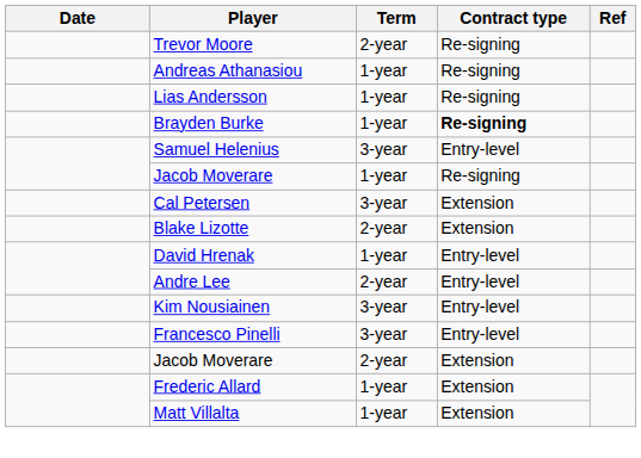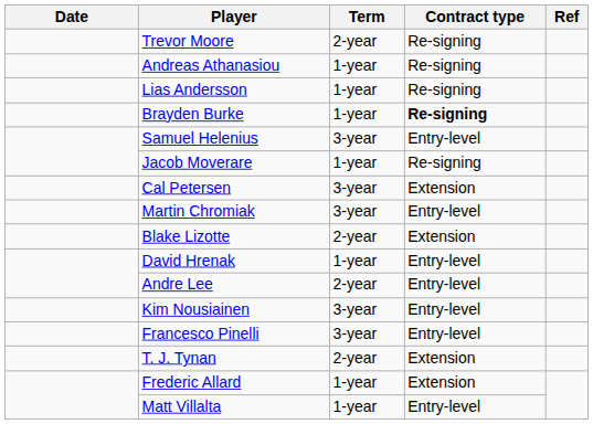 <table class="wikitable">
 <tr>
 <th style="width: 10em;">Date</th>
 <th style="width: 14em;">Player</th>
 <th style="width: 5em;">Term</th>
 <th style="width: 10em;">Contract type</th>
 <th style="width: 2.5em;">Ref</th>
 </tr>
 <tr>
 <td></td>
 <td><a href='#'>Trevor Moore</a></td>
 <td>2-year</td>
 <td>Re-signing</td>
 <td></td>
 </tr>
 <tr>
 <td></td>
 <td><a href='#'>Andreas Athanasiou</a></td>
 <td>1-year</td>
 <td>Re-signing</td>
 <td></td>
 </tr>
 <tr>
 <td></td>
 <td><a href='#'>Lias Andersson</a></td>
 <td>1-year</td>
 <td>Re-signing</td>
 <td></td>
 </tr>
 <tr>
 <td></td>
 <td><a href='#'>Brayden Burke</a></td>
 <td>1-year</td>
 <td><strong>Re-signing</strong></td>
 <td></td>
 </tr>
 <tr>
 <td rowspan=2></td>
 <td><a href='#'>Samuel Helenius</a></td>
 <td>3-year</td>
 <td>Entry-level</td>
 <td></td>
 </tr>
 <tr>
 <td><a href='#'>Jacob Moverare</a></td>
 <td>1-year</td>
 <td>Re-signing</td>
 <td></td>
 </tr>
 <tr>
 <td></td>
 <td><a href='#'>Cal Petersen</a></td>
 <td>3-year</td>
 <td>Extension</td>
 <td></td>
 </tr>
 <tr>
 <td></td>
+<td><a href='#'>Martin Chromiak</a></td>
+<td>3-year</td>
+<td>Entry-level</td>
+<td></td>
+</tr>
+<tr>
+<td></td>
 <td><a href='#'>Blake Lizotte</a></td>
 <td>2-year</td>
 <td>Extension</td>
 <td></td>
 </tr>
 <tr>
 <td rowspan=2></td>
 <td><a href='#'>David Hrenak</a></td>
 <td>1-year</td>
 <td>Entry-level</td>
 <td></td>
 </tr>
 <tr>
 <td><a href='#'>Andre Lee</a></td>
 <td>2-year</td>
 <td>Entry-level</td>
 <td></td>
 </tr>
 <tr>
 <td></td>
 <td><a href='#'>Kim Nousiainen</a></td>
 <td>3-year</td>
 <td>Entry-level</td>
 <td></td>
 </tr>
 <tr>
 <td></td>
 <td><a href='#'>Francesco Pinelli</a></td>
 <td>3-year</td>
 <td>Entry-level</td>
 <td></td>
 </tr>
 <tr>
 <td></td>
-<td>Jacob Moverare</td>
+<td><a href='#'>T. J. Tynan</a></td>
 <td>2-year</td>
 <td>Extension</td>
 <td></td>
 </tr>
 <tr>
 <td rowspan=2></td>
 <td><a href='#'>Frederic Allard</a></td>
 <td>1-year</td>
 <td>Extension</td>
 <td rowspan=2></td>
 </tr>
 <tr>
 <td><a href='#'>Matt Villalta</a></td>
 <td>1-year</td>
-<td>Extension</td>
+<td>Entry-level</td>
 </tr>
 </table>
